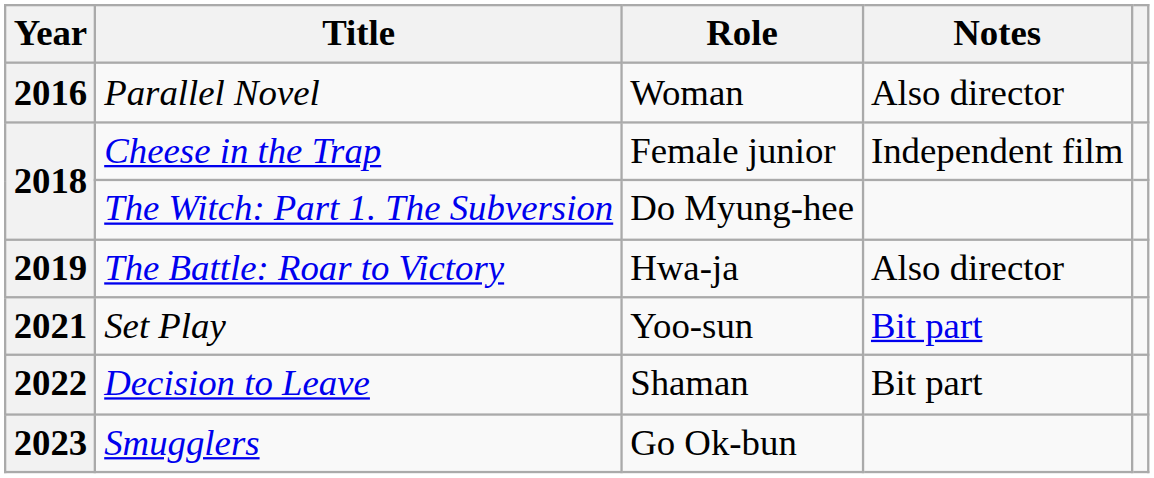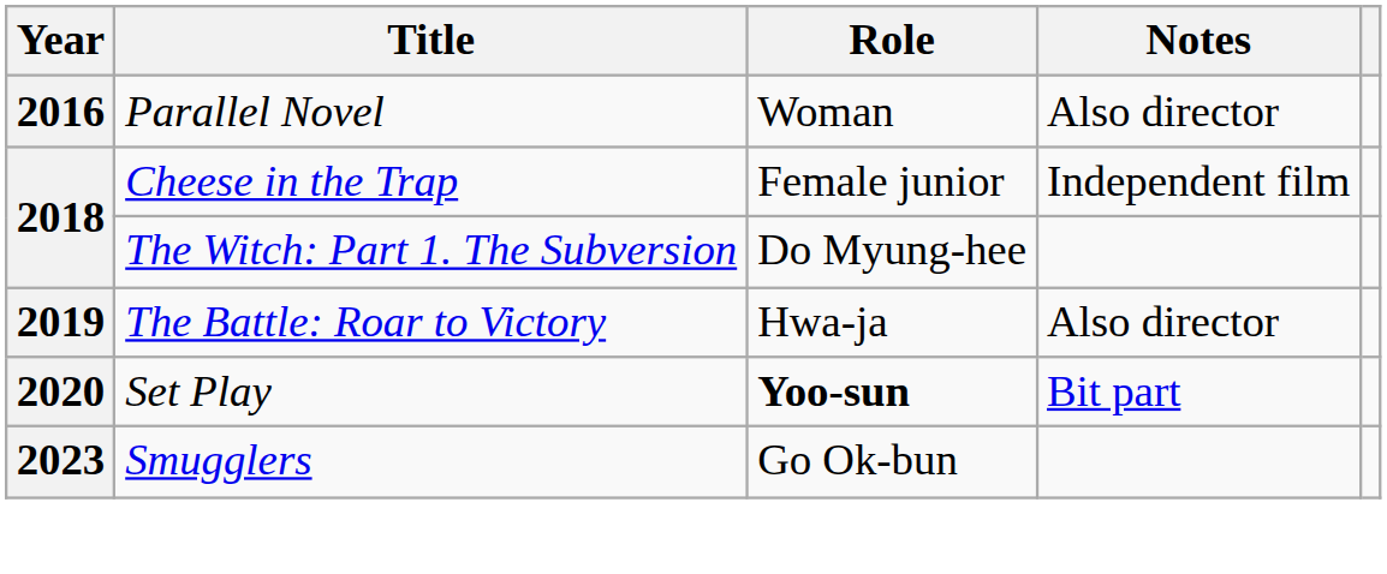 <table class="wikitable sortable plainrowheaders">
 <tr>
 <th scope="col">Year</th>
 <th scope="col">Title</th>
 <th scope="col">Role</th>
 <th scope="col">Notes</th>
 <th scope="col" class="unsortable"></th>
 </tr>
 <tr>
 <th scope="row">2016</th>
 <td><em>Parallel Novel</em></td>
 <td>Woman</td>
 <td>Also director</td>
 <td align="center"></td>
 </tr>
 <tr>
 <th scope="row" rowspan="2">2018</th>
 <td><em><a href='#'>Cheese in the Trap</a></em></td>
 <td>Female junior</td>
 <td>Independent film</td>
 <td align="center"></td>
 </tr>
 <tr>
 <td><em><a href='#'>The Witch: Part 1. The Subversion</a></em></td>
 <td>Do Myung-hee</td>
 <td></td>
 <td></td>
 </tr>
 <tr>
 <th scope="row">2019</th>
 <td><em><a href='#'>The Battle: Roar to Victory</a></em></td>
 <td>Hwa-ja</td>
 <td>Also director</td>
 <td align="center"></td>
 </tr>
 <tr>
-<th scope="row">2021</th>
+<th scope="row">2020</th>
 <td><em>Set Play</em></td>
-<td>Yoo-sun</td>
+<td><strong>Yoo-sun</strong></td>
 <td><a href='#'>Bit part</a></td>
-<td align="center"></td>
-</tr>
-<tr>
-<th scope="row">2022</th>
-<td><em><a href='#'>Decision to Leave</a></em></td>
-<td>Shaman</td>
-<td>Bit part</td>
 <td align="center"></td>
 </tr>
 <tr>
 <th scope="row">2023</th>
 <td><em><a href='#'>Smugglers</a></em></td>
 <td>Go Ok-bun</td>
 <td></td>
 <td align="center"></td>
 </tr>
 </table>
